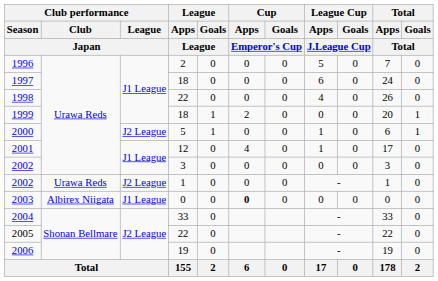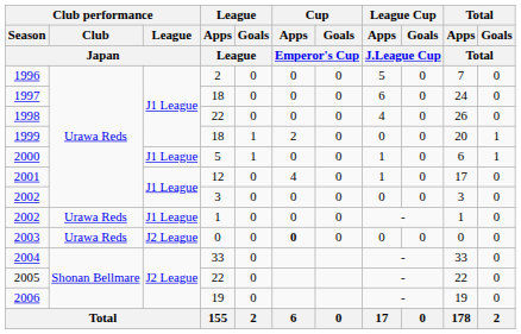 <table class="wikitable" style="text-align:center;">
 <tr>
 <th colspan=3>Club performance</th>
 <th colspan=2>League</th>
 <th colspan=2>Cup</th>
 <th colspan=2>League Cup</th>
 <th colspan=2>Total</th>
 </tr>
 <tr>
 <th>Season</th>
 <th>Club</th>
 <th>League</th>
 <th>Apps</th>
 <th>Goals</th>
 <th>Apps</th>
 <th>Goals</th>
 <th>Apps</th>
 <th>Goals</th>
 <th>Apps</th>
 <th>Goals</th>
 </tr>
 <tr>
 <th colspan=3>Japan</th>
 <th colspan=2>League</th>
 <th colspan=2><a href='#'>Emperor's Cup</a></th>
 <th colspan=2><a href='#'>J.League Cup</a></th>
 <th colspan=2>Total</th>
 </tr>
 <tr>
 <td><a href='#'>1996</a></td>
 <td rowspan="7"><a href='#'>Urawa Reds</a></td>
 <td rowspan="4"><a href='#'>J1 League</a></td>
 <td>2</td>
 <td>0</td>
 <td>0</td>
 <td>0</td>
 <td>5</td>
 <td>0</td>
 <td>7</td>
 <td>0</td>
 </tr>
 <tr>
 <td><a href='#'>1997</a></td>
 <td>18</td>
 <td>0</td>
 <td>0</td>
 <td>0</td>
 <td>6</td>
 <td>0</td>
 <td>24</td>
 <td>0</td>
 </tr>
 <tr>
 <td><a href='#'>1998</a></td>
 <td>22</td>
 <td>0</td>
 <td>0</td>
 <td>0</td>
 <td>4</td>
 <td>0</td>
 <td>26</td>
 <td>0</td>
 </tr>
 <tr>
 <td><a href='#'>1999</a></td>
 <td>18</td>
 <td>1</td>
 <td>2</td>
 <td>0</td>
 <td>0</td>
 <td>0</td>
 <td>20</td>
 <td>1</td>
 </tr>
 <tr>
 <td><a href='#'>2000</a></td>
-<td><a href='#'>J2 League</a></td>
+<td><a href='#'>J1 League</a></td>
 <td>5</td>
 <td>1</td>
 <td>0</td>
 <td>0</td>
 <td>1</td>
 <td>0</td>
 <td>6</td>
 <td>1</td>
 </tr>
 <tr>
 <td><a href='#'>2001</a></td>
 <td rowspan="2"><a href='#'>J1 League</a></td>
 <td>12</td>
 <td>0</td>
 <td>4</td>
 <td>0</td>
 <td>1</td>
 <td>0</td>
 <td>17</td>
 <td>0</td>
 </tr>
 <tr>
 <td><a href='#'>2002</a></td>
 <td>3</td>
 <td>0</td>
 <td>0</td>
 <td>0</td>
 <td>0</td>
 <td>0</td>
 <td>3</td>
 <td>0</td>
 </tr>
 <tr>
 <td><a href='#'>2002</a></td>
 <td><a href='#'>Urawa Reds</a></td>
-<td><a href='#'>J2 League</a></td>
+<td><a href='#'>J1 League</a></td>
 <td>1</td>
 <td>0</td>
 <td>0</td>
 <td>0</td>
 <td colspan="2">-</td>
 <td>1</td>
 <td>0</td>
 </tr>
 <tr>
 <td><a href='#'>2003</a></td>
-<td><a href='#'>Albirex Niigata</a></td>
-<td><a href='#'>J1 League</a></td>
+<td><a href='#'>Urawa Reds</a></td>
+<td><a href='#'>J2 League</a></td>
 <td>0</td>
 <td>0</td>
 <td><strong>0</strong></td>
 <td>0</td>
 <td>0</td>
 <td>0</td>
 <td>0</td>
 <td>0</td>
 </tr>
 <tr>
 <td><a href='#'>2004</a></td>
 <td rowspan="3"><a href='#'>Shonan Bellmare</a></td>
 <td rowspan="3"><a href='#'>J2 League</a></td>
 <td>33</td>
 <td>0</td>
 <td></td>
 <td></td>
 <td colspan="2">-</td>
 <td>33</td>
 <td>0</td>
 </tr>
 <tr>
 <td>2005</td>
 <td>22</td>
 <td>0</td>
 <td></td>
 <td></td>
 <td colspan="2">-</td>
 <td>22</td>
 <td>0</td>
 </tr>
 <tr>
 <td><a href='#'>2006</a></td>
 <td>19</td>
 <td>0</td>
 <td></td>
 <td></td>
 <td colspan="2">-</td>
 <td>19</td>
 <td>0</td>
 </tr>
 <tr>
 <th colspan=3>Total</th>
 <th>155</th>
 <th>2</th>
 <th>6</th>
 <th>0</th>
 <th>17</th>
 <th>0</th>
 <th>178</th>
 <th>2</th>
 </tr>
 </table>
